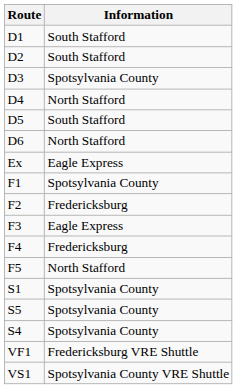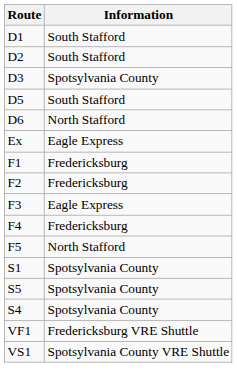 <table class=wikitable>
 <tr>
 <th>Route</th>
 <th>Information</th>
 </tr>
 <tr>
 <td>D1</td>
 <td>South Stafford</td>
 </tr>
 <tr>
 <td>D2</td>
 <td>South Stafford</td>
 </tr>
 <tr>
 <td>D3</td>
 <td>Spotsylvania County</td>
 </tr>
 <tr>
-<td>D4</td>
-<td>North Stafford</td>
-</tr>
-<tr>
 <td>D5</td>
 <td>South Stafford</td>
 </tr>
 <tr>
 <td>D6</td>
 <td>North Stafford</td>
 </tr>
 <tr>
 <td>Ex</td>
 <td>Eagle Express</td>
 </tr>
 <tr>
 <td>F1</td>
-<td>Spotsylvania County</td>
+<td>Fredericksburg</td>
 </tr>
 <tr>
 <td>F2</td>
 <td>Fredericksburg</td>
 </tr>
 <tr>
 <td>F3</td>
 <td>Eagle Express</td>
 </tr>
 <tr>
 <td>F4</td>
 <td>Fredericksburg</td>
 </tr>
 <tr>
 <td>F5</td>
 <td>North Stafford</td>
 </tr>
 <tr>
 <td>S1</td>
 <td>Spotsylvania County</td>
 </tr>
 <tr>
 <td>S5</td>
 <td>Spotsylvania County</td>
 </tr>
 <tr>
 <td>S4</td>
 <td>Spotsylvania County</td>
 </tr>
 <tr>
 <td>VF1</td>
 <td>Fredericksburg VRE Shuttle</td>
 </tr>
 <tr>
 <td>VS1</td>
 <td>Spotsylvania County VRE Shuttle</td>
 </tr>
 </table>
